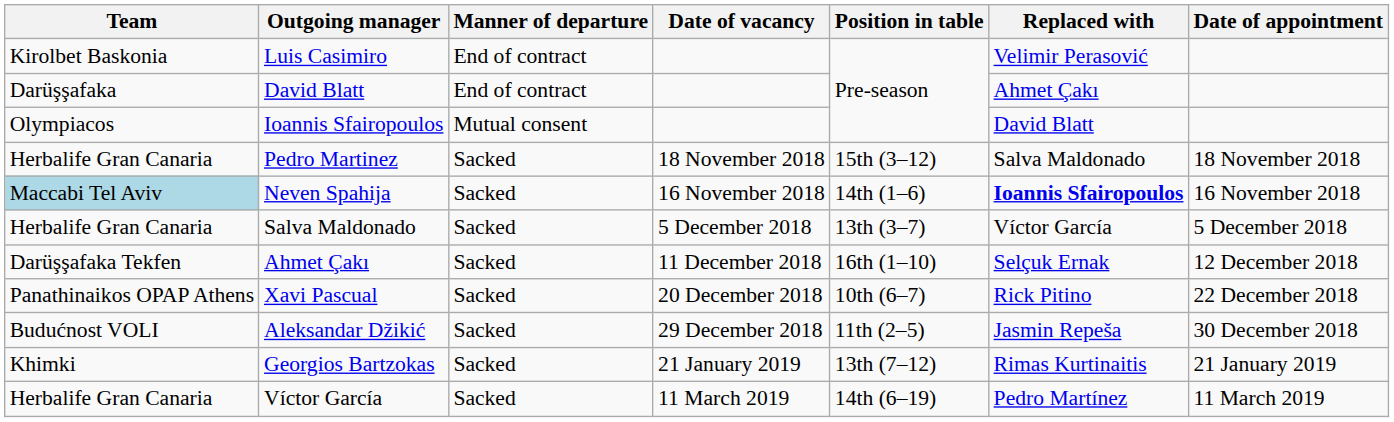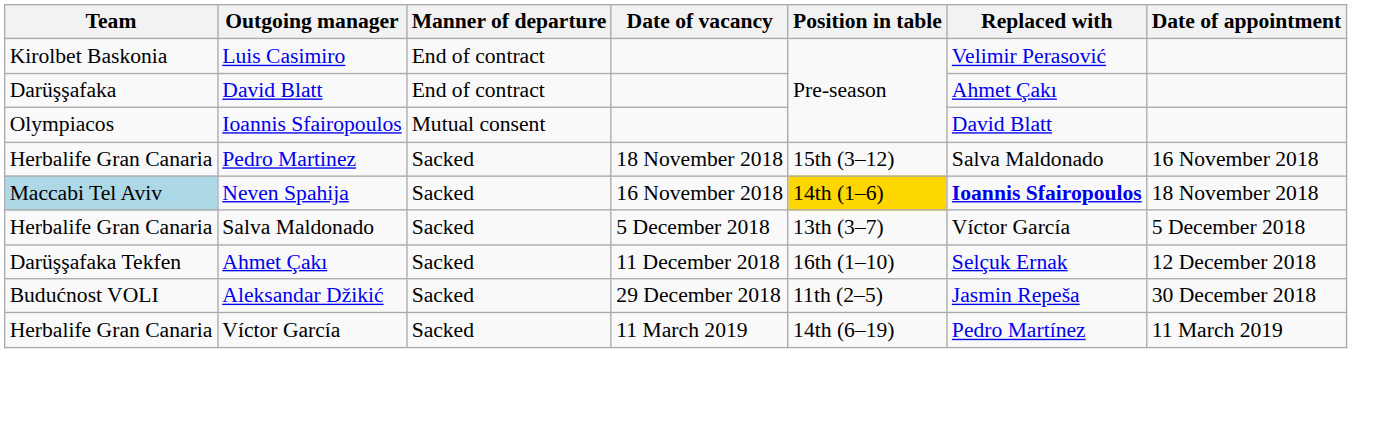 <table class="wikitable sortable">
 <tr>
 <th>Team</th>
 <th>Outgoing manager</th>
 <th>Manner of departure</th>
 <th>Date of vacancy</th>
 <th>Position in table</th>
 <th>Replaced with</th>
 <th>Date of appointment</th>
 </tr>
 <tr>
 <td> Kirolbet Baskonia</td>
 <td> <a href='#'>Luis Casimiro</a></td>
 <td>End of contract</td>
 <td></td>
 <td rowspan=3>Pre-season</td>
 <td> <a href='#'>Velimir Perasović</a></td>
 <td></td>
 </tr>
 <tr>
 <td> Darüşşafaka</td>
 <td> <a href='#'>David Blatt</a></td>
 <td>End of contract</td>
 <td></td>
 <td> <a href='#'>Ahmet Çakı</a></td>
 <td></td>
 </tr>
 <tr>
 <td> Olympiacos</td>
 <td> <a href='#'>Ioannis Sfairopoulos</a></td>
 <td>Mutual consent</td>
 <td></td>
 <td> <a href='#'>David Blatt</a></td>
 <td></td>
 </tr>
 <tr>
 <td> Herbalife Gran Canaria</td>
 <td> <a href='#'>Pedro Martinez</a></td>
 <td>Sacked</td>
 <td>18 November 2018</td>
 <td>15th (3–12)</td>
 <td> Salva Maldonado</td>
-<td>18 November 2018</td>
+<td>16 November 2018</td>
 </tr>
 <tr>
 <td style="background: lightblue;"> Maccabi Tel Aviv</td>
 <td> <a href='#'>Neven Spahija</a></td>
 <td>Sacked</td>
 <td>16 November 2018</td>
-<td>14th (1–6)</td>
+<td style="background: gold;">14th (1–6)</td>
 <td><strong> <a href='#'>Ioannis Sfairopoulos</a></strong></td>
-<td>16 November 2018</td>
+<td>18 November 2018</td>
 </tr>
 <tr>
 <td> Herbalife Gran Canaria</td>
 <td> Salva Maldonado</td>
 <td>Sacked</td>
 <td>5 December 2018</td>
 <td>13th (3–7)</td>
 <td> Víctor García</td>
 <td>5 December 2018</td>
 </tr>
 <tr>
 <td> Darüşşafaka Tekfen</td>
 <td> <a href='#'>Ahmet Çakı</a></td>
 <td>Sacked</td>
 <td>11 December 2018</td>
 <td>16th (1–10)</td>
 <td> <a href='#'>Selçuk Ernak</a></td>
 <td>12 December 2018</td>
 </tr>
 <tr>
-<td> Panathinaikos OPAP Athens</td>
-<td> <a href='#'>Xavi Pascual</a></td>
-<td>Sacked</td>
-<td>20 December 2018</td>
-<td>10th (6–7)</td>
-<td> <a href='#'>Rick Pitino</a></td>
-<td>22 December 2018</td>
-</tr>
-<tr>
 <td> Budućnost VOLI</td>
 <td> <a href='#'>Aleksandar Džikić</a></td>
 <td>Sacked</td>
 <td>29 December 2018</td>
 <td>11th (2–5)</td>
 <td> <a href='#'>Jasmin Repeša</a></td>
 <td>30 December 2018</td>
-</tr>
-<tr>
-<td> Khimki</td>
-<td> <a href='#'>Georgios Bartzokas</a></td>
-<td>Sacked</td>
-<td>21 January 2019</td>
-<td>13th (7–12)</td>
-<td> <a href='#'>Rimas Kurtinaitis</a></td>
-<td>21 January 2019</td>
 </tr>
 <tr>
 <td> Herbalife Gran Canaria</td>
 <td> Víctor García</td>
 <td>Sacked</td>
 <td>11 March 2019</td>
 <td>14th (6–19)</td>
 <td> <a href='#'>Pedro Martínez</a></td>
 <td>11 March 2019</td>
 </tr>
 </table>
